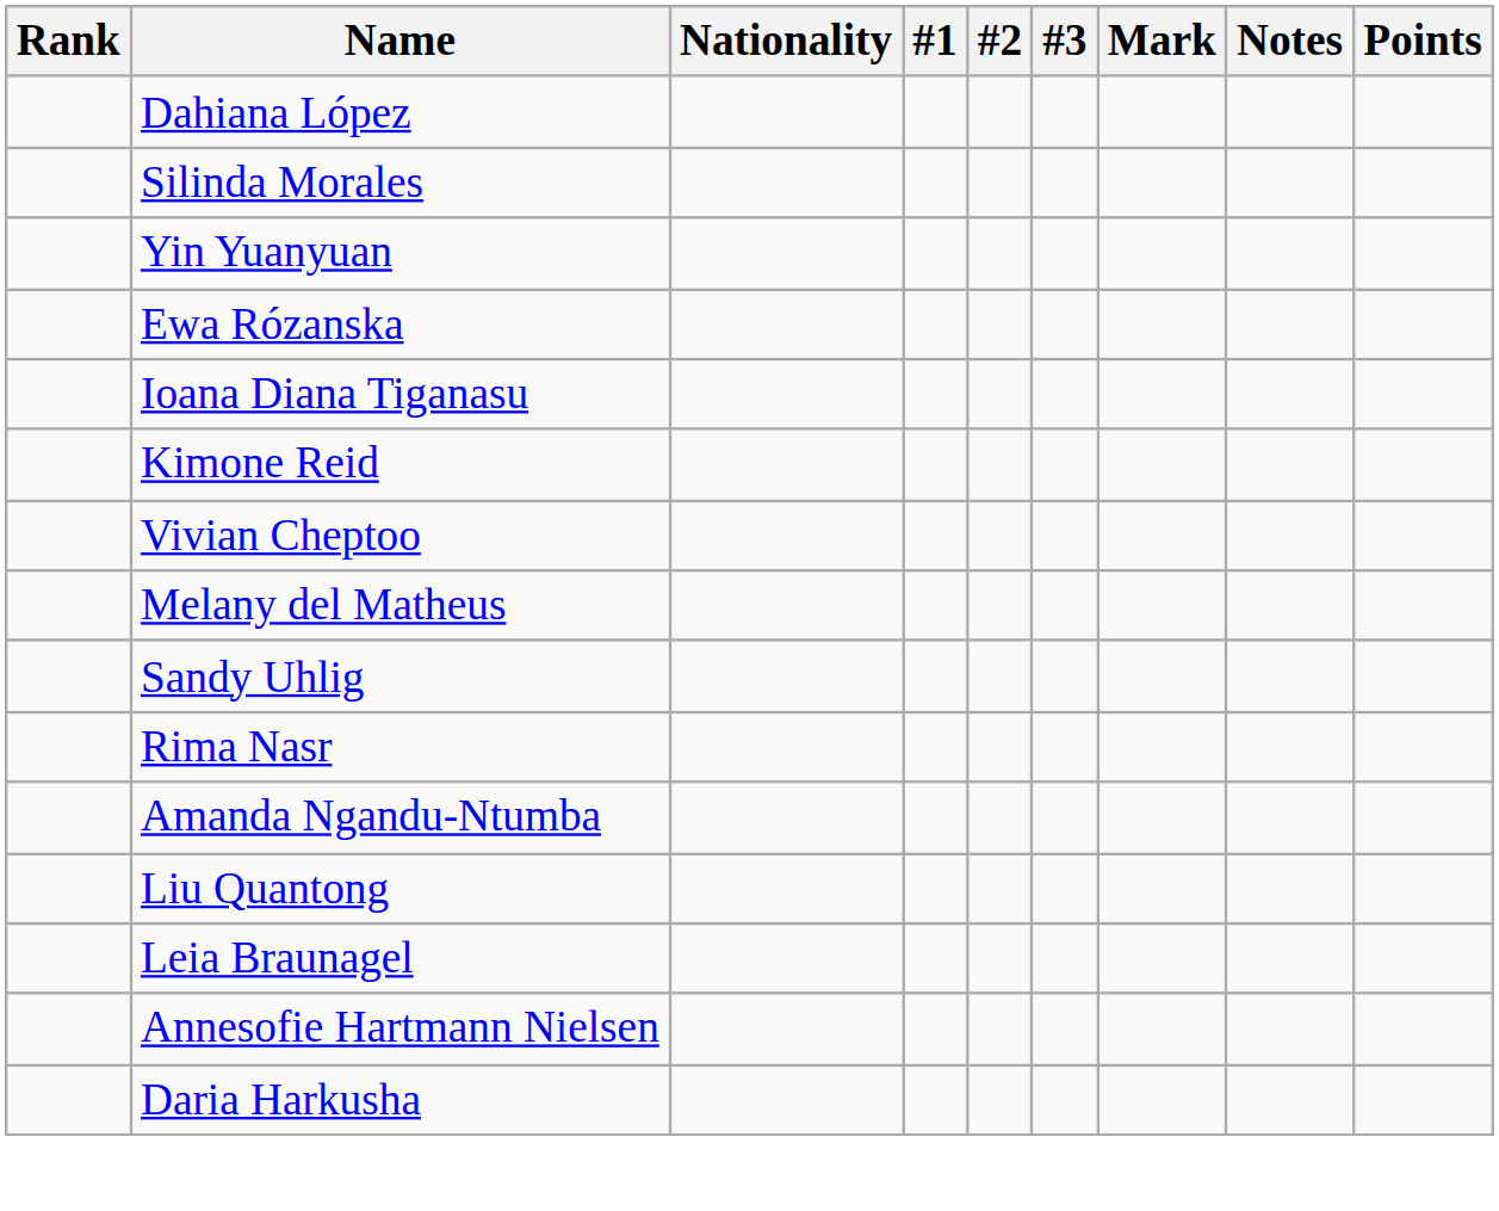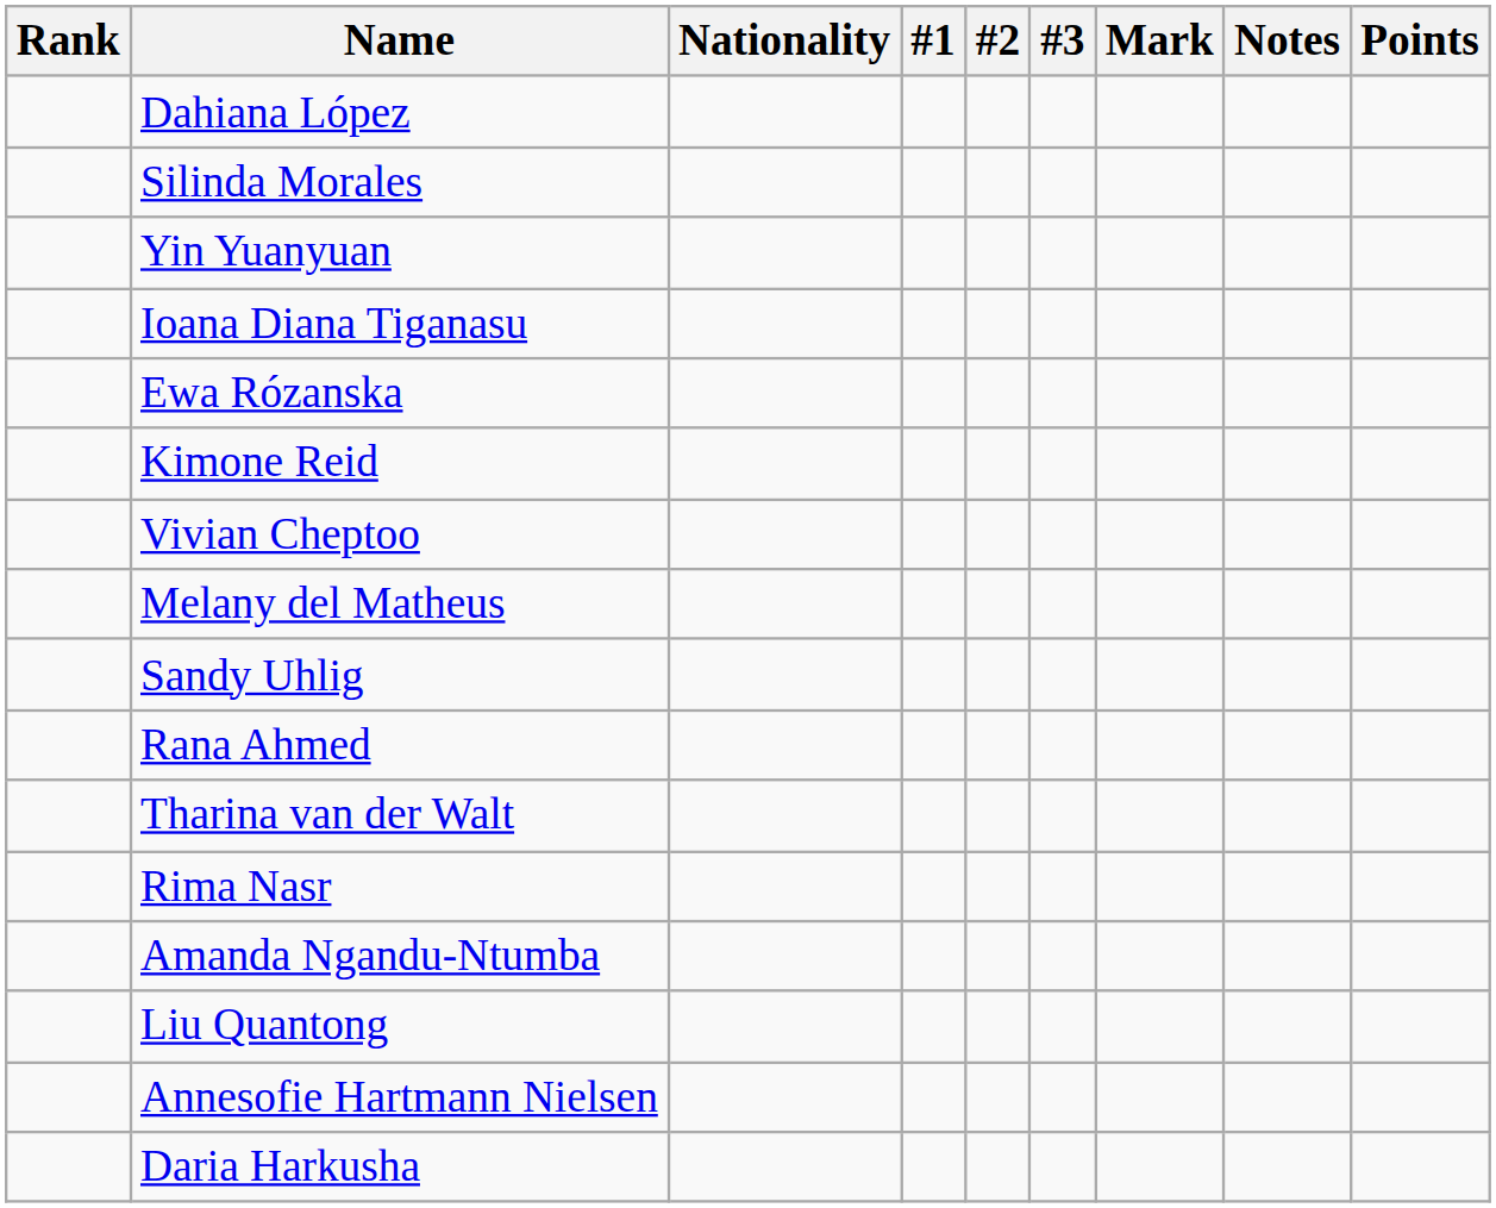 <table class="wikitable sortable" style="text-align:center">
 <tr>
 <th>Rank</th>
 <th>Name</th>
 <th>Nationality</th>
 <th>#1</th>
 <th>#2</th>
 <th>#3</th>
 <th>Mark</th>
 <th>Notes</th>
 <th>Points</th>
 </tr>
 <tr>
 <td></td>
 <td align=left><a href='#'>Dahiana López</a></td>
 <td align=left></td>
 <td></td>
 <td></td>
 <td></td>
 <td></td>
 <td></td>
 <td></td>
 </tr>
 <tr>
 <td></td>
 <td align=left><a href='#'>Silinda Morales</a></td>
 <td align=left></td>
 <td></td>
 <td></td>
 <td></td>
 <td></td>
 <td></td>
 <td></td>
 </tr>
 <tr>
 <td></td>
 <td align=left><a href='#'>Yin Yuanyuan</a></td>
 <td align=left></td>
 <td></td>
 <td></td>
 <td></td>
 <td></td>
 <td></td>
 <td></td>
 </tr>
 <tr>
 <td></td>
-<td align=left><a href='#'>Ewa Rózanska</a></td>
+<td align=left><a href='#'>Ioana Diana Tiganasu</a></td>
 <td align=left></td>
 <td></td>
 <td></td>
 <td></td>
 <td></td>
 <td></td>
 <td></td>
 </tr>
 <tr>
 <td></td>
-<td align=left><a href='#'>Ioana Diana Tiganasu</a></td>
+<td align=left><a href='#'>Ewa Rózanska</a></td>
 <td align=left></td>
 <td></td>
 <td></td>
 <td></td>
 <td></td>
 <td></td>
 <td></td>
 </tr>
 <tr>
 <td></td>
 <td align=left><a href='#'>Kimone Reid</a></td>
 <td align=left></td>
 <td></td>
 <td></td>
 <td></td>
 <td></td>
 <td></td>
 <td></td>
 </tr>
 <tr>
 <td></td>
 <td align=left><a href='#'>Vivian Cheptoo</a></td>
 <td align=left></td>
 <td></td>
 <td></td>
 <td></td>
 <td></td>
 <td></td>
 <td></td>
 </tr>
 <tr>
 <td></td>
 <td align=left><a href='#'>Melany del Matheus</a></td>
 <td align=left></td>
 <td></td>
 <td></td>
 <td></td>
 <td></td>
 <td></td>
 <td></td>
 </tr>
 <tr>
 <td></td>
 <td align=left><a href='#'>Sandy Uhlig</a></td>
 <td align=left></td>
 <td></td>
 <td></td>
 <td></td>
 <td></td>
 <td></td>
 <td></td>
 </tr>
 <tr>
 <td></td>
+<td align=left><a href='#'>Rana Ahmed</a></td>
+<td align=left></td>
+<td></td>
+<td></td>
+<td></td>
+<td></td>
+<td></td>
+<td></td>
+</tr>
+<tr>
+<td></td>
+<td align=left><a href='#'>Tharina van der Walt</a></td>
+<td align=left></td>
+<td></td>
+<td></td>
+<td></td>
+<td></td>
+<td></td>
+<td></td>
+</tr>
+<tr>
+<td></td>
 <td align=left><a href='#'>Rima Nasr</a></td>
 <td align=left></td>
 <td></td>
 <td></td>
 <td></td>
 <td></td>
 <td></td>
 <td></td>
 </tr>
 <tr>
 <td></td>
 <td align=left><a href='#'>Amanda Ngandu-Ntumba</a></td>
 <td align=left></td>
 <td></td>
 <td></td>
 <td></td>
 <td></td>
 <td></td>
 <td></td>
 </tr>
 <tr>
 <td></td>
 <td align=left><a href='#'>Liu Quantong</a></td>
 <td align=left></td>
 <td></td>
 <td></td>
 <td></td>
 <td></td>
 <td></td>
 <td></td>
 </tr>
 <tr>
 <td></td>
-<td align=left><a href='#'>Leia Braunagel</a></td>
-<td align=left></td>
-<td></td>
-<td></td>
-<td></td>
-<td></td>
-<td></td>
-<td></td>
-</tr>
-<tr>
-<td></td>
 <td align=left><a href='#'>Annesofie Hartmann Nielsen</a></td>
 <td align=left></td>
 <td></td>
 <td></td>
 <td></td>
 <td></td>
 <td></td>
 <td></td>
 </tr>
 <tr>
 <td></td>
 <td align=left><a href='#'>Daria Harkusha</a></td>
 <td align=left></td>
 <td></td>
 <td></td>
 <td></td>
 <td></td>
 <td></td>
 <td></td>
 </tr>
 </table>
